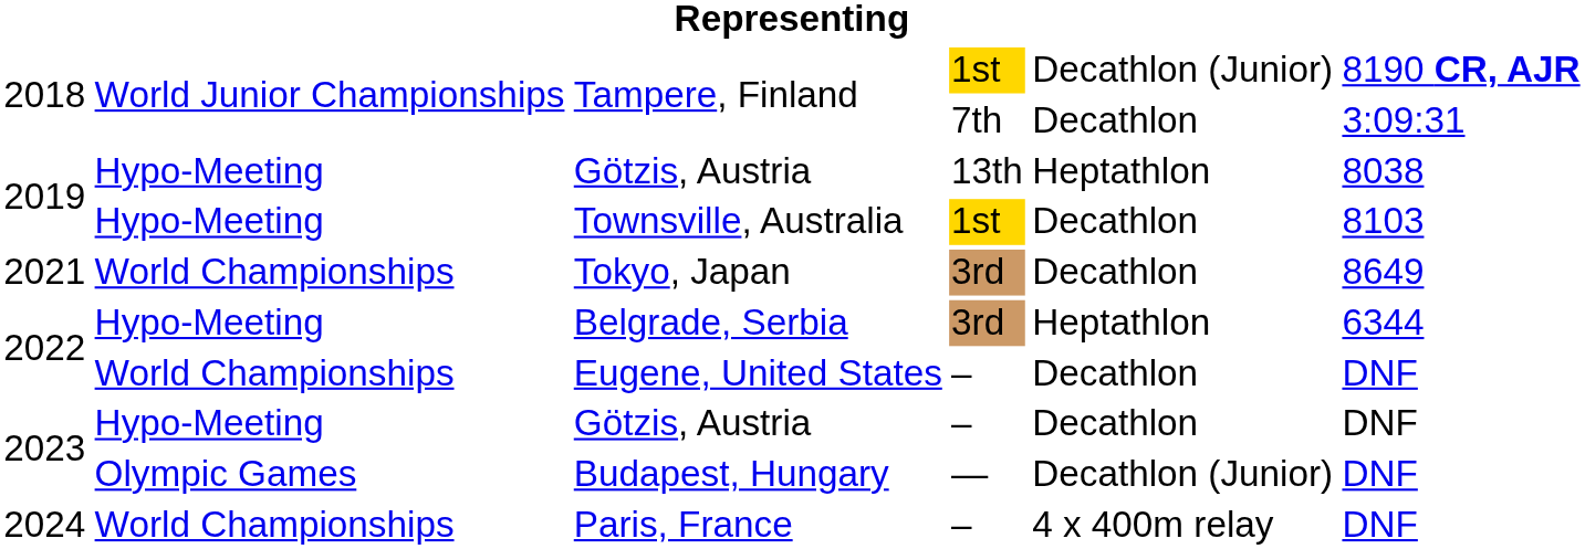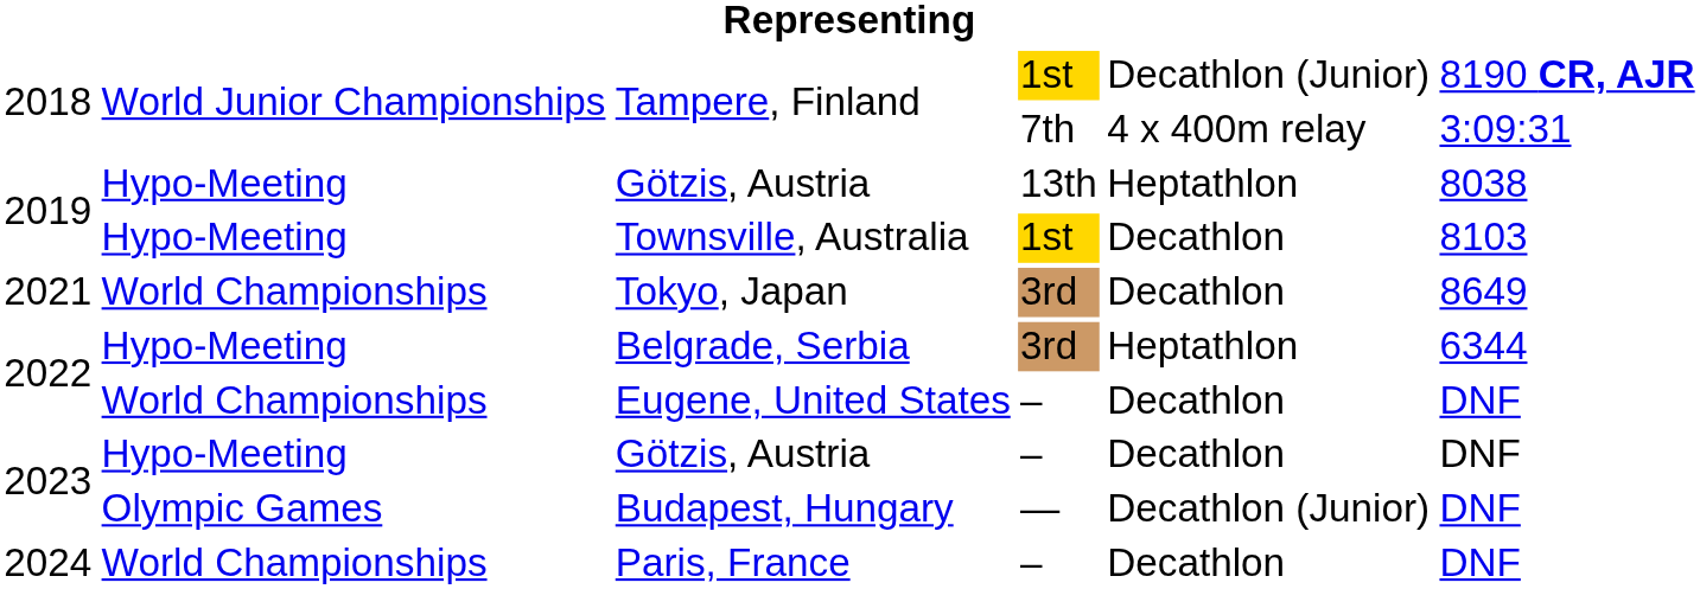 <table>
 <tr>
 <th colspan="7">Representing </th>
 </tr>
 <tr>
 <td rowspan=2>2018</td>
 <td rowspan=2><a href='#'>World Junior Championships</a></td>
 <td rowspan=2><a href='#'>Tampere</a>, Finland</td>
 <td style="background:gold;">1st</td>
 <td>Decathlon (Junior)</td>
 <td><a href='#'>8190 <strong>CR, AJR</strong></a></td>
 </tr>
 <tr>
 <td>7th</td>
-<td>Decathlon</td>
+<td>4 x 400m relay</td>
 <td><a href='#'>3:09:31</a></td>
 </tr>
 <tr>
 <td rowspan=2>2019</td>
 <td><a href='#'>Hypo-Meeting</a></td>
 <td><a href='#'>Götzis</a>, Austria</td>
 <td>13th</td>
 <td>Heptathlon</td>
 <td><a href='#'> 8038</a></td>
 </tr>
 <tr>
 <td><a href='#'>Hypo-Meeting</a></td>
 <td><a href='#'>Townsville</a>, Australia</td>
 <td style="background:Gold;">1st</td>
 <td>Decathlon</td>
 <td><a href='#'> 8103</a></td>
 </tr>
 <tr>
 <td>2021</td>
 <td><a href='#'>World Championships</a></td>
 <td><a href='#'>Tokyo</a>, Japan</td>
 <td bgcolor=cc9966>3rd</td>
 <td>Decathlon</td>
 <td><a href='#'> 8649</a></td>
 </tr>
 <tr>
 <td rowspan=2>2022</td>
 <td><a href='#'>Hypo-Meeting</a></td>
 <td><a href='#'>Belgrade, Serbia</a></td>
 <td bgcolor=cc9966>3rd</td>
 <td>Heptathlon</td>
 <td><a href='#'>6344</a></td>
 </tr>
 <tr>
 <td><a href='#'>World Championships</a></td>
 <td><a href='#'>Eugene, United States</a></td>
 <td>–</td>
 <td>Decathlon</td>
 <td><a href='#'>DNF</a></td>
 </tr>
 <tr>
 <td rowspan=2>2023</td>
 <td><a href='#'>Hypo-Meeting</a></td>
 <td><a href='#'>Götzis</a>, Austria</td>
 <td>–</td>
 <td>Decathlon</td>
 <td>DNF</td>
 </tr>
 <tr>
 <td><a href='#'> Olympic Games</a></td>
 <td><a href='#'>Budapest, Hungary</a></td>
 <td>—</td>
 <td>Decathlon (Junior)</td>
 <td><a href='#'>DNF</a></td>
 </tr>
 <tr>
 <td>2024</td>
 <td><a href='#'>World Championships</a></td>
 <td><a href='#'>Paris, France</a></td>
 <td>–</td>
-<td>4 x 400m relay</td>
+<td>Decathlon</td>
 <td><a href='#'>DNF</a></td>
 </tr>
 </table>
